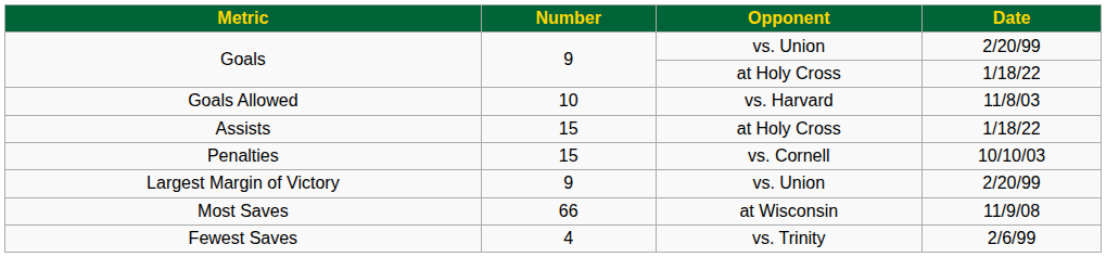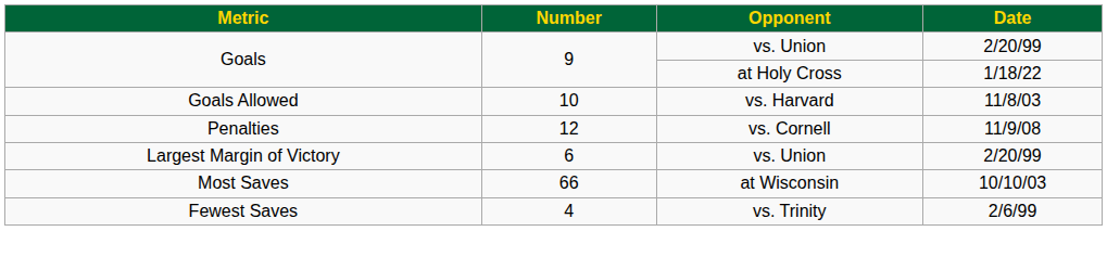 <table class="wikitable" style="width:80%;">
 <tr style="text-align:center; background:#006438; color:gold;">
 <td><strong>Metric</strong></td>
 <td><strong>Number</strong></td>
 <td><strong>Opponent</strong></td>
 <td><strong>Date</strong></td>
 </tr>
 <tr style="text-align:center;" bgcolor="">
 <td rowspan="2">Goals</td>
 <td rowspan="2">9</td>
 <td>vs. Union</td>
 <td>2/20/99</td>
 </tr>
 <tr style="text-align:center;" bgcolor="">
 <td>at Holy Cross</td>
 <td>1/18/22</td>
 </tr>
 <tr style="text-align:center;" bgcolor="">
 <td>Goals Allowed</td>
 <td>10</td>
 <td>vs. Harvard</td>
 <td>11/8/03</td>
 </tr>
 <tr style="text-align:center;" bgcolor="">
-<td>Assists</td>
-<td>15</td>
-<td>at Holy Cross</td>
-<td>1/18/22</td>
-</tr>
-<tr style="text-align:center;" bgcolor="">
 <td>Penalties</td>
-<td>15</td>
+<td>12</td>
 <td>vs. Cornell</td>
-<td>10/10/03</td>
+<td>11/9/08</td>
 </tr>
 <tr style="text-align:center;" bgcolor="">
 <td>Largest Margin of Victory</td>
-<td>9</td>
+<td>6</td>
 <td>vs. Union</td>
 <td>2/20/99</td>
 </tr>
 <tr style="text-align:center;" bgcolor="">
 <td>Most Saves</td>
 <td>66</td>
 <td>at Wisconsin</td>
-<td>11/9/08</td>
+<td>10/10/03</td>
 </tr>
 <tr style="text-align:center;" bgcolor="">
 <td>Fewest Saves</td>
 <td>4</td>
 <td>vs. Trinity</td>
 <td>2/6/99</td>
 </tr>
 </table>
